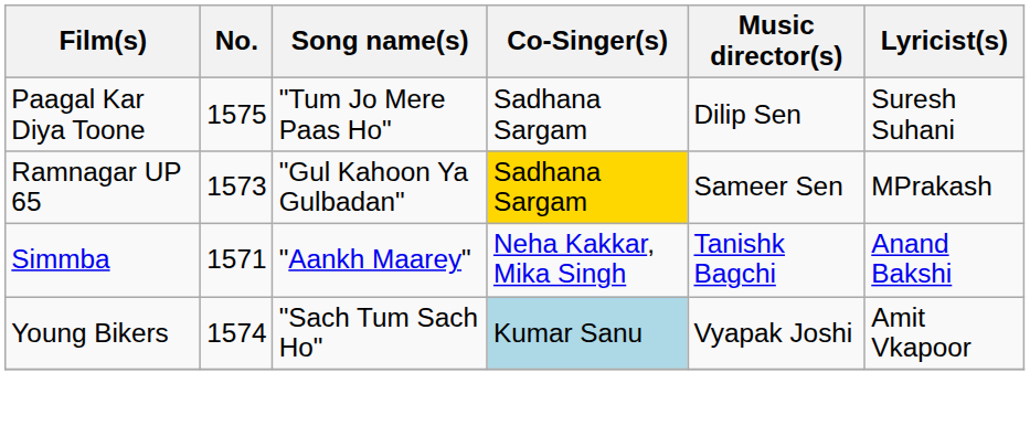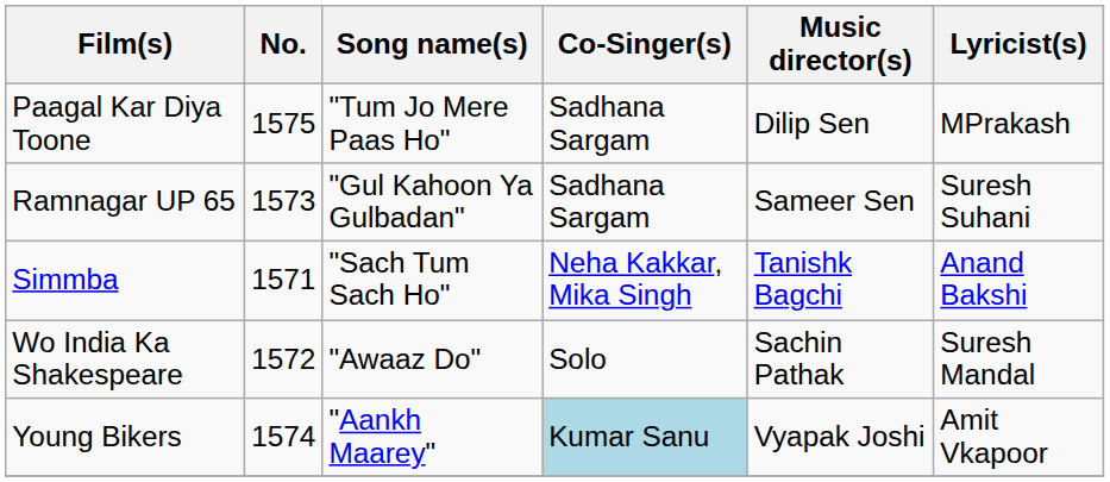 <table class="wikitable sortable">
 <tr>
 <th>Film(s)</th>
 <th>No.</th>
 <th>Song name(s)</th>
 <th>Co-Singer(s)</th>
 <th>Music director(s)</th>
 <th>Lyricist(s)</th>
 </tr>
 <tr>
 <td>Paagal Kar Diya Toone</td>
 <td>1575</td>
 <td>"Tum Jo Mere Paas Ho"</td>
 <td>Sadhana Sargam</td>
 <td>Dilip Sen</td>
-<td>Suresh Suhani</td>
+<td>MPrakash</td>
 </tr>
 <tr>
 <td>Ramnagar UP 65</td>
 <td>1573</td>
 <td>"Gul Kahoon Ya Gulbadan"</td>
-<td style="background: gold;">Sadhana Sargam</td>
+<td>Sadhana Sargam</td>
 <td>Sameer Sen</td>
-<td>MPrakash</td>
+<td>Suresh Suhani</td>
 </tr>
 <tr>
 <td><a href='#'>Simmba</a></td>
 <td>1571</td>
-<td>"<a href='#'>Aankh Maarey</a>"</td>
+<td>"Sach Tum Sach Ho"</td>
 <td><a href='#'>Neha Kakkar</a>, <a href='#'>Mika Singh</a></td>
 <td><a href='#'>Tanishk Bagchi</a></td>
 <td><a href='#'>Anand Bakshi</a></td>
 </tr>
 <tr>
+<td>Wo India Ka Shakespeare</td>
+<td>1572</td>
+<td>"Awaaz Do"</td>
+<td>Solo</td>
+<td>Sachin Pathak</td>
+<td>Suresh Mandal</td>
+</tr>
+<tr>
 <td>Young Bikers</td>
 <td>1574</td>
-<td>"Sach Tum Sach Ho"</td>
+<td>"<a href='#'>Aankh Maarey</a>"</td>
 <td style="background: lightblue;">Kumar Sanu</td>
 <td>Vyapak Joshi</td>
 <td>Amit Vkapoor</td>
 </tr>
 <tr>
 </tr>
 </table>
